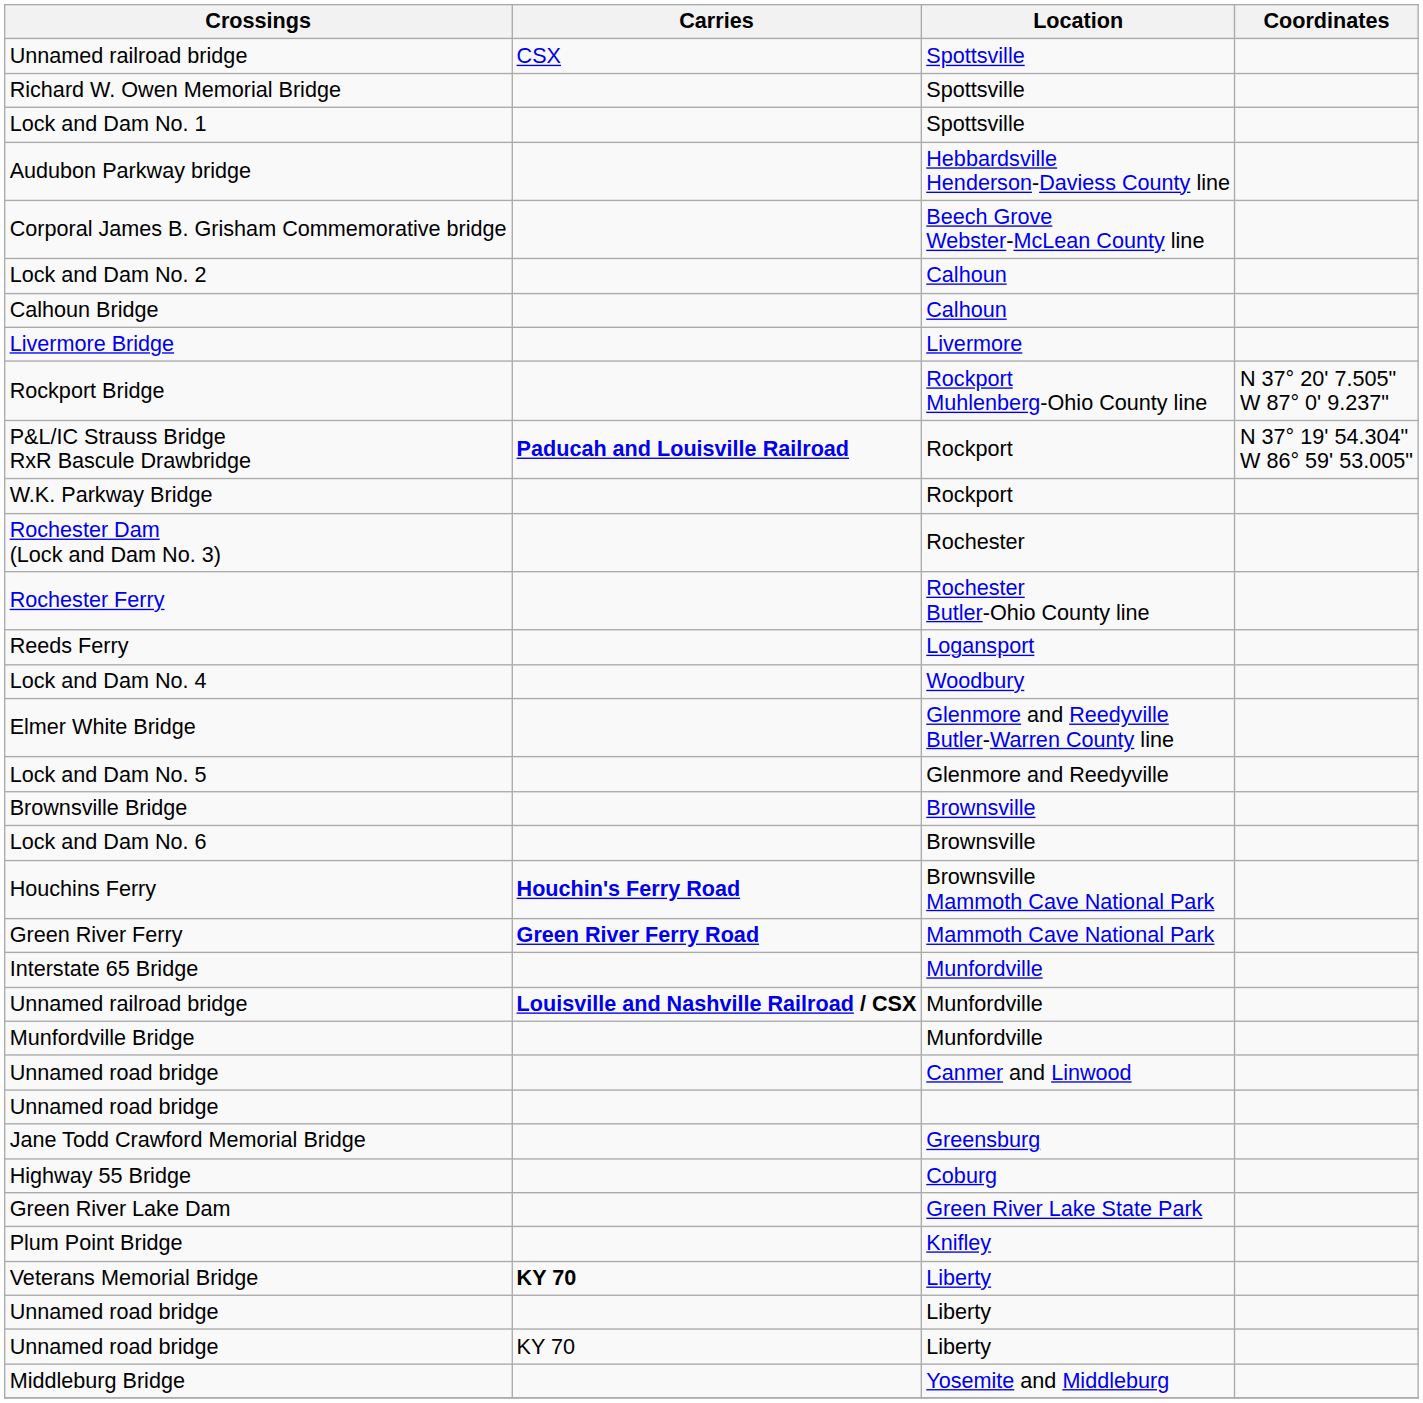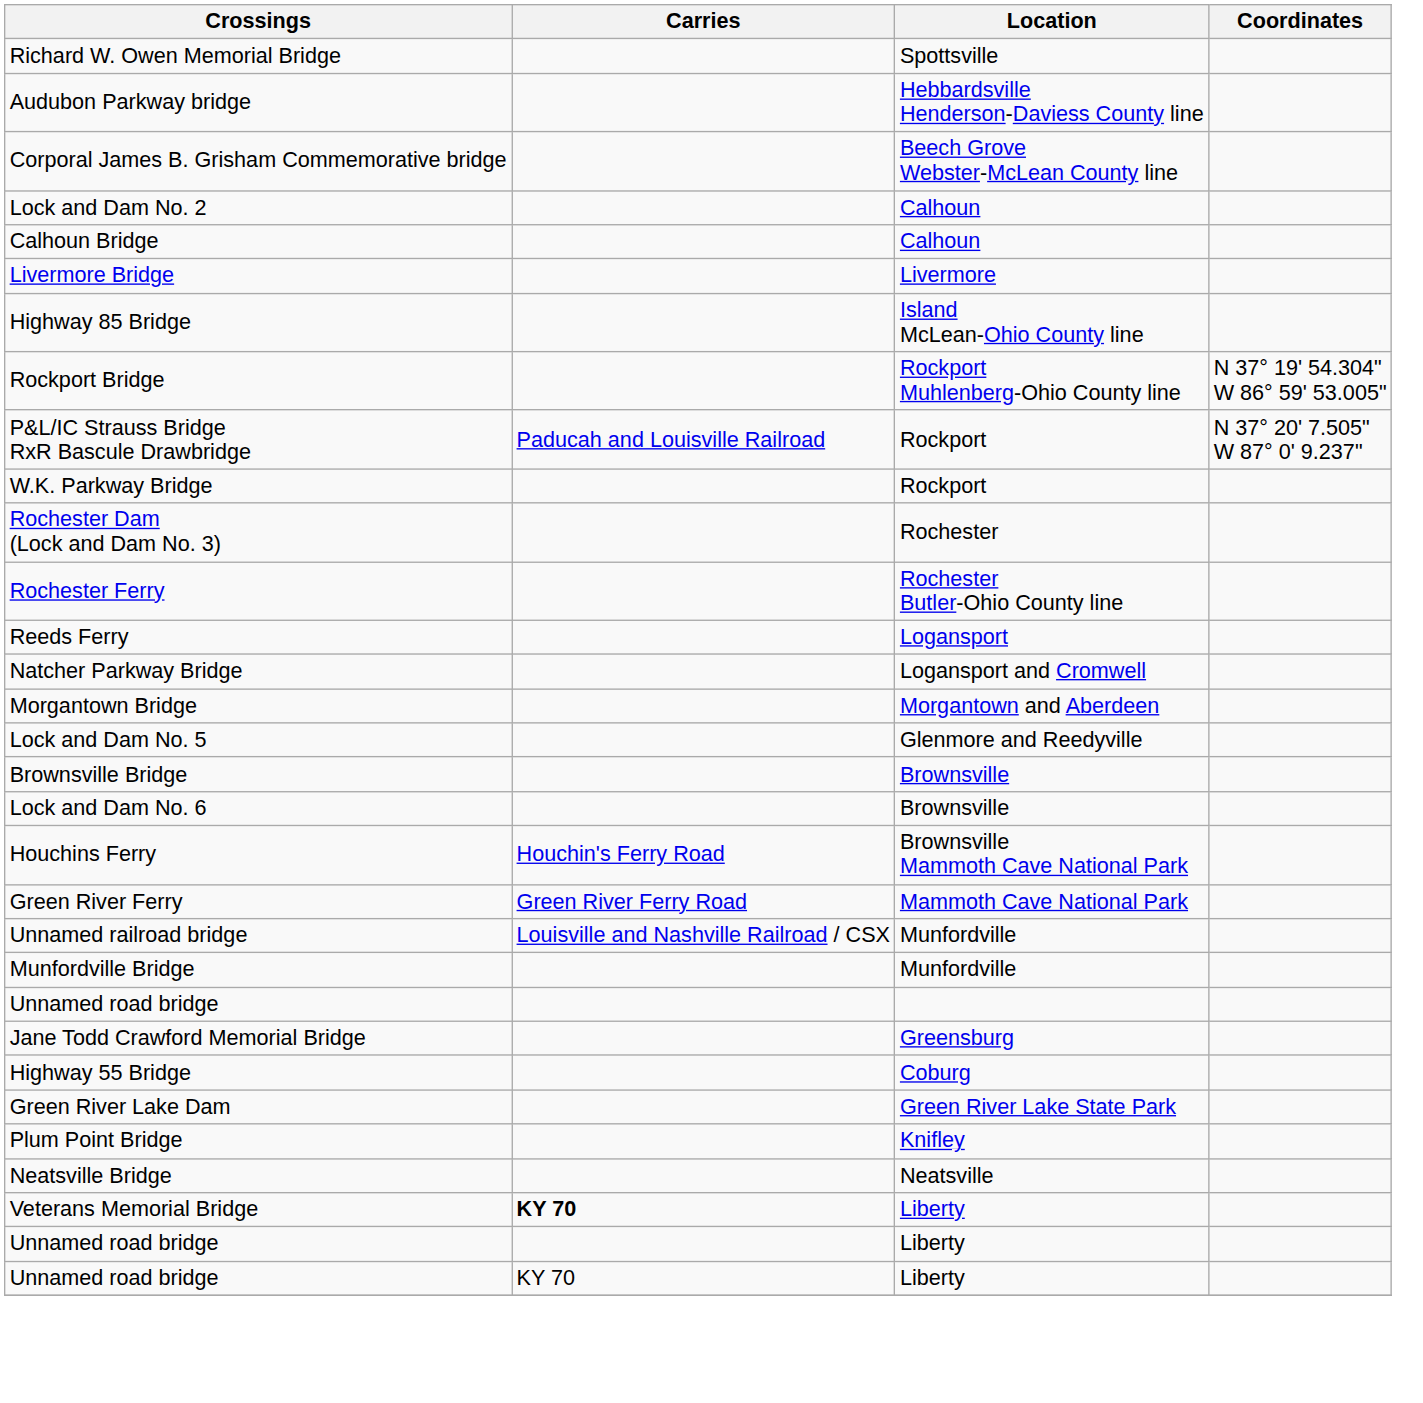 <table class="wikitable sortable">
 <tr>
 <th>Crossings</th>
 <th>Carries</th>
 <th>Location</th>
 <th>Coordinates</th>
 </tr>
 <tr>
-<td>Unnamed railroad bridge</td>
-<td><a href='#'>CSX</a></td>
-<td><a href='#'>Spottsville</a></td>
-<td></td>
-</tr>
-<tr>
 <td>Richard W. Owen Memorial Bridge</td>
-<td></td>
-<td>Spottsville</td>
-<td></td>
-</tr>
-<tr>
-<td>Lock and Dam No. 1</td>
 <td></td>
 <td>Spottsville</td>
 <td></td>
 </tr>
 <tr>
 <td>Audubon Parkway bridge</td>
 <td></td>
 <td><a href='#'>Hebbardsville</a> <br> <a href='#'>Henderson</a>-<a href='#'>Daviess County</a> line</td>
 <td></td>
 </tr>
 <tr>
 <td>Corporal James B. Grisham Commemorative bridge</td>
 <td></td>
 <td><a href='#'>Beech Grove</a> <br> <a href='#'>Webster</a>-<a href='#'>McLean County</a> line</td>
 <td></td>
 </tr>
 <tr>
 <td>Lock and Dam No. 2</td>
 <td></td>
 <td><a href='#'>Calhoun</a></td>
 <td></td>
 </tr>
 <tr>
 <td>Calhoun Bridge</td>
 <td></td>
 <td><a href='#'>Calhoun</a></td>
 <td></td>
 </tr>
 <tr>
 <td><a href='#'>Livermore Bridge</a></td>
 <td></td>
 <td><a href='#'>Livermore</a></td>
 <td></td>
 </tr>
 <tr>
+<td>Highway 85 Bridge</td>
+<td></td>
+<td><a href='#'>Island</a> <br> McLean-<a href='#'>Ohio County</a> line</td>
+<td></td>
+</tr>
+<tr>
 <td>Rockport Bridge</td>
 <td></td>
 <td><a href='#'>Rockport</a> <br> <a href='#'>Muhlenberg</a>-Ohio County line</td>
-<td>N 37° 20' 7.505"<br>W 87° 0' 9.237"</td>
+<td>N 37° 19' 54.304"<br>W 86° 59' 53.005"</td>
 </tr>
 <tr>
 <td>P&L/IC  Strauss Bridge<br>RxR  Bascule Drawbridge</td>
-<td><strong><a href='#'>Paducah and Louisville Railroad</a></strong></td>
+<td><a href='#'>Paducah and Louisville Railroad</a></td>
 <td>Rockport</td>
-<td>N 37° 19' 54.304"<br>W 86° 59' 53.005"</td>
+<td>N 37° 20' 7.505"<br>W 87° 0' 9.237"</td>
 </tr>
 <tr>
 <td>W.K. Parkway Bridge</td>
 <td></td>
 <td>Rockport</td>
 <td></td>
 </tr>
 <tr>
 <td><a href='#'>Rochester Dam</a> <br> (Lock and Dam No. 3)</td>
 <td></td>
 <td>Rochester</td>
 <td></td>
 </tr>
 <tr>
 <td><a href='#'>Rochester Ferry</a> <br></td>
 <td></td>
 <td><a href='#'>Rochester</a> <br> <a href='#'>Butler</a>-Ohio County line</td>
 <td></td>
 </tr>
 <tr>
 <td>Reeds Ferry</td>
 <td></td>
 <td><a href='#'>Logansport</a></td>
 <td></td>
 </tr>
 <tr>
-<td>Lock and Dam No. 4</td>
+<td>Natcher Parkway Bridge</td>
 <td></td>
-<td><a href='#'>Woodbury</a></td>
+<td>Logansport and <a href='#'>Cromwell</a></td>
 <td></td>
 </tr>
 <tr>
-<td>Elmer White Bridge</td>
+<td>Morgantown Bridge</td>
 <td></td>
-<td><a href='#'>Glenmore</a> and <a href='#'>Reedyville</a> <br> <a href='#'>Butler</a>-<a href='#'>Warren County</a> line</td>
+<td><a href='#'>Morgantown</a> and <a href='#'>Aberdeen</a></td>
 <td></td>
 </tr>
 <tr>
 <td>Lock and Dam No. 5</td>
 <td></td>
 <td>Glenmore and Reedyville</td>
 <td></td>
 </tr>
 <tr>
 <td>Brownsville Bridge</td>
 <td></td>
 <td><a href='#'>Brownsville</a></td>
 <td></td>
 </tr>
 <tr>
 <td>Lock and Dam No. 6</td>
 <td></td>
 <td>Brownsville</td>
 <td></td>
 </tr>
 <tr>
 <td>Houchins Ferry</td>
-<td><strong><a href='#'>Houchin's Ferry Road</a></strong></td>
+<td><a href='#'>Houchin's Ferry Road</a></td>
 <td>Brownsville <br> <a href='#'>Mammoth Cave National Park</a></td>
 <td></td>
 </tr>
 <tr>
 <td>Green River Ferry</td>
-<td><strong><a href='#'>Green River Ferry Road</a></strong></td>
+<td><a href='#'>Green River Ferry Road</a></td>
 <td><a href='#'>Mammoth Cave National Park</a></td>
 <td></td>
 </tr>
 <tr>
-<td>Interstate 65 Bridge</td>
-<td></td>
-<td><a href='#'>Munfordville</a></td>
-<td></td>
-</tr>
-<tr>
 <td>Unnamed railroad bridge</td>
-<td><strong><a href='#'>Louisville and Nashville Railroad</a> / CSX</strong></td>
+<td><a href='#'>Louisville and Nashville Railroad</a> / CSX</td>
 <td>Munfordville</td>
 <td></td>
 </tr>
 <tr>
 <td>Munfordville Bridge</td>
 <td></td>
 <td>Munfordville</td>
-<td></td>
-</tr>
-<tr>
-<td>Unnamed road bridge</td>
-<td></td>
-<td><a href='#'>Canmer</a> and <a href='#'>Linwood</a></td>
 <td></td>
 </tr>
 <tr>
 <td>Unnamed road bridge</td>
 <td></td>
 <td></td>
 <td></td>
 </tr>
 <tr>
 <td>Jane Todd Crawford Memorial Bridge</td>
 <td></td>
 <td><a href='#'>Greensburg</a></td>
 <td></td>
 </tr>
 <tr>
 <td>Highway 55 Bridge</td>
 <td></td>
 <td><a href='#'>Coburg</a></td>
 <td></td>
 </tr>
 <tr>
 <td>Green River Lake Dam</td>
 <td></td>
 <td><a href='#'>Green River Lake State Park</a></td>
 <td></td>
 </tr>
 <tr>
 <td>Plum Point Bridge</td>
 <td></td>
 <td><a href='#'>Knifley</a></td>
 <td></td>
 </tr>
 <tr>
+<td>Neatsville Bridge</td>
+<td></td>
+<td>Neatsville</td>
+<td></td>
+</tr>
+<tr>
 <td>Veterans Memorial Bridge</td>
 <td><strong>KY 70</strong></td>
 <td><a href='#'>Liberty</a></td>
 <td></td>
 </tr>
 <tr>
 <td>Unnamed road bridge</td>
 <td></td>
 <td>Liberty</td>
 <td></td>
 </tr>
 <tr>
 <td>Unnamed road bridge</td>
 <td>KY 70</td>
 <td>Liberty</td>
 <td></td>
 </tr>
 <tr>
-<td>Middleburg Bridge</td>
-<td></td>
-<td><a href='#'>Yosemite</a> and <a href='#'>Middleburg</a></td>
-<td></td>
-</tr>
-<tr>
 </tr>
 </table>
